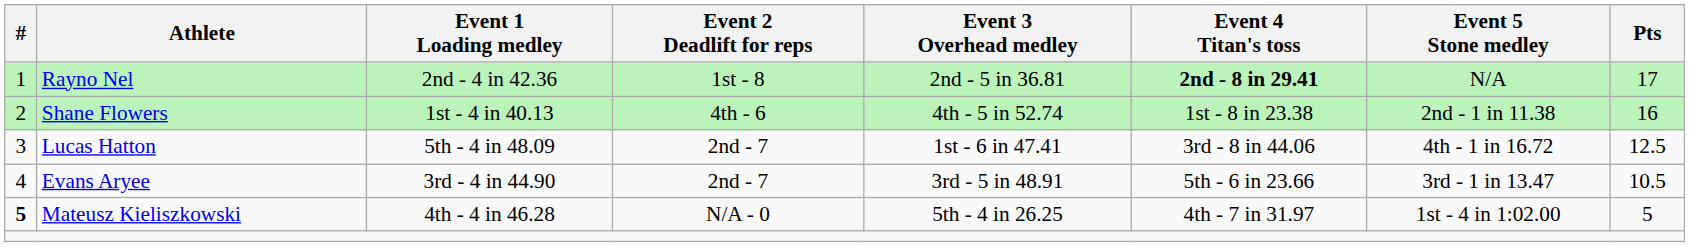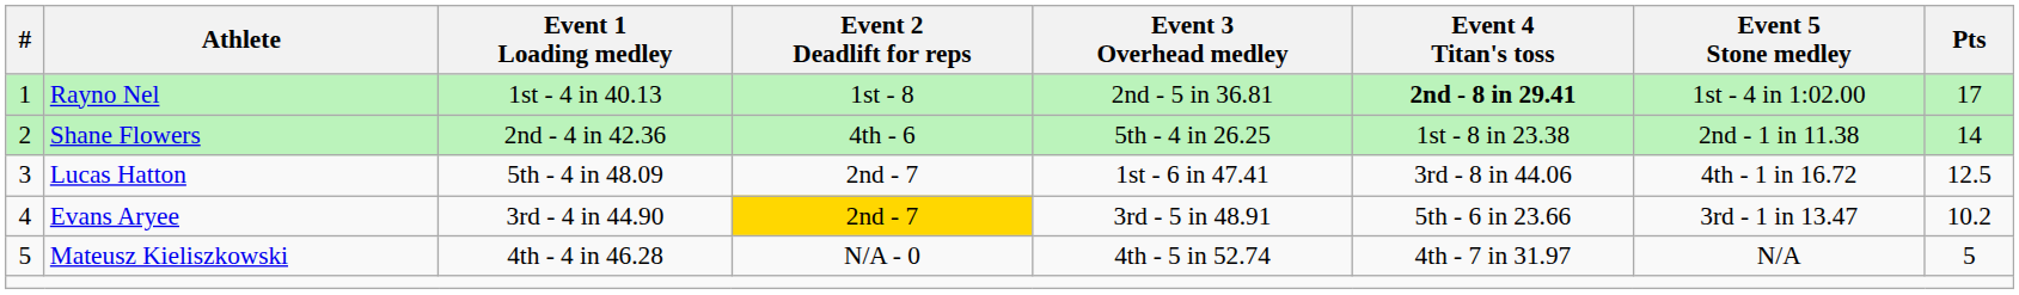 <table class="wikitable sortable" style="text-align:center;width: 100%;">
 <tr>
 <th scope="col">#</th>
 <th scope="col">Athlete</th>
 <th scope="col">Event 1<br>Loading medley</th>
 <th scope="col">Event 2<br>Deadlift for reps</th>
 <th scope="col">Event 3<br>Overhead medley</th>
 <th scope="col">Event 4<br>Titan's toss</th>
 <th scope="col">Event 5<br>Stone medley</th>
 <th scope="col">Pts</th>
 </tr>
 <tr bgcolor=bbf3bb>
 <td>1</td>
 <td align="left"> <a href='#'>Rayno Nel</a></td>
-<td>2nd - 4 in 42.36</td>
+<td>1st - 4 in 40.13</td>
 <td>1st - 8</td>
 <td>2nd - 5 in 36.81</td>
 <td><strong>2nd - 8 in 29.41</strong></td>
-<td>N/A</td>
+<td>1st - 4 in 1:02.00</td>
 <td>17</td>
 </tr>
 <tr bgcolor=bbf3bb>
 <td>2</td>
 <td align="left"> <a href='#'>Shane Flowers</a></td>
-<td>1st - 4 in 40.13</td>
+<td>2nd - 4 in 42.36</td>
 <td>4th - 6</td>
-<td>4th - 5 in 52.74</td>
+<td>5th - 4 in 26.25</td>
 <td>1st - 8 in 23.38</td>
 <td>2nd - 1 in 11.38</td>
-<td>16</td>
+<td>14</td>
 </tr>
 <tr>
 <td>3</td>
 <td align="left"> <a href='#'>Lucas Hatton</a></td>
 <td>5th - 4 in 48.09</td>
 <td>2nd - 7</td>
 <td>1st - 6 in 47.41</td>
 <td>3rd - 8 in 44.06</td>
 <td>4th - 1 in 16.72</td>
 <td>12.5</td>
 </tr>
 <tr>
 <td>4</td>
 <td align="left"> <a href='#'>Evans Aryee</a></td>
 <td>3rd - 4 in 44.90</td>
-<td>2nd - 7</td>
+<td style="background: gold;">2nd - 7</td>
 <td>3rd - 5 in 48.91</td>
 <td>5th - 6 in 23.66</td>
 <td>3rd - 1 in 13.47</td>
-<td>10.5</td>
+<td>10.2</td>
 </tr>
 <tr>
-<td><strong>5</strong></td>
+<td>5</td>
 <td align="left"> <a href='#'>Mateusz Kieliszkowski</a></td>
 <td>4th - 4 in 46.28</td>
 <td>N/A - 0</td>
-<td>5th - 4 in 26.25</td>
+<td>4th - 5 in 52.74</td>
 <td>4th - 7 in 31.97</td>
-<td>1st - 4 in 1:02.00</td>
+<td>N/A</td>
 <td>5</td>
 </tr>
 <tr class="sortbottom">
 <td colspan="8"></td>
 </tr>
 </table>
